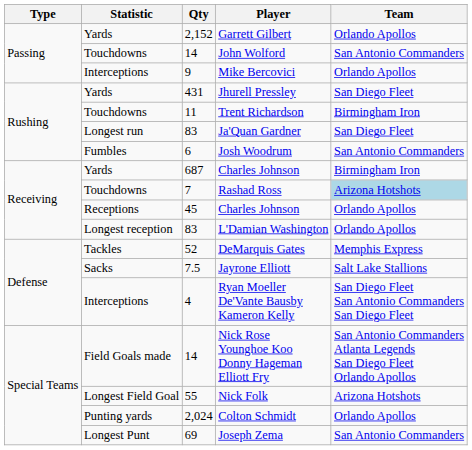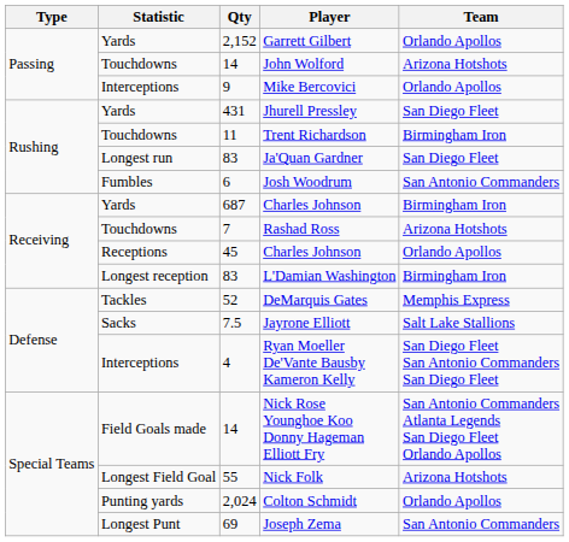 <table class="wikitable">
 <tr>
 <th>Type</th>
 <th>Statistic</th>
 <th>Qty</th>
 <th>Player</th>
 <th>Team</th>
 </tr>
 <tr>
 <td rowspan=3>Passing</td>
 <td>Yards</td>
 <td>2,152</td>
 <td><a href='#'>Garrett Gilbert</a></td>
 <td><a href='#'>Orlando Apollos</a></td>
 </tr>
 <tr>
 <td>Touchdowns</td>
 <td>14</td>
 <td><a href='#'>John Wolford</a></td>
-<td><a href='#'>San Antonio Commanders</a></td>
+<td><a href='#'>Arizona Hotshots</a></td>
 </tr>
 <tr>
 <td>Interceptions</td>
 <td>9</td>
 <td><a href='#'>Mike Bercovici</a></td>
 <td><a href='#'>Orlando Apollos</a></td>
 </tr>
 <tr>
 <td rowspan=4>Rushing</td>
 <td>Yards</td>
 <td>431</td>
 <td><a href='#'>Jhurell Pressley</a></td>
 <td><a href='#'>San Diego Fleet</a></td>
 </tr>
 <tr>
 <td>Touchdowns</td>
 <td>11</td>
 <td><a href='#'>Trent Richardson</a></td>
 <td><a href='#'>Birmingham Iron</a></td>
 </tr>
 <tr>
 <td>Longest run</td>
 <td>83</td>
 <td><a href='#'>Ja'Quan Gardner</a></td>
 <td><a href='#'>San Diego Fleet</a></td>
 </tr>
 <tr>
 <td>Fumbles</td>
 <td>6</td>
 <td><a href='#'>Josh Woodrum</a></td>
 <td><a href='#'>San Antonio Commanders</a></td>
 </tr>
 <tr>
 <td rowspan=4>Receiving</td>
 <td>Yards</td>
 <td>687</td>
 <td><a href='#'>Charles Johnson</a></td>
 <td><a href='#'>Birmingham Iron</a></td>
 </tr>
 <tr>
 <td>Touchdowns</td>
 <td>7</td>
 <td><a href='#'>Rashad Ross</a></td>
-<td style="background: lightblue;"><a href='#'>Arizona Hotshots</a></td>
+<td><a href='#'>Arizona Hotshots</a></td>
 </tr>
 <tr>
 <td>Receptions</td>
 <td>45</td>
 <td><a href='#'>Charles Johnson</a></td>
 <td><a href='#'>Orlando Apollos</a></td>
 </tr>
 <tr>
 <td>Longest reception</td>
 <td>83</td>
 <td><a href='#'>L'Damian Washington</a></td>
-<td><a href='#'>Orlando Apollos</a></td>
+<td><a href='#'>Birmingham Iron</a></td>
 </tr>
 <tr>
 <td rowspan=3>Defense</td>
 <td>Tackles</td>
 <td>52</td>
 <td><a href='#'>DeMarquis Gates</a></td>
 <td><a href='#'>Memphis Express</a></td>
 </tr>
 <tr>
 <td>Sacks</td>
 <td>7.5</td>
 <td><a href='#'>Jayrone Elliott</a></td>
 <td><a href='#'>Salt Lake Stallions</a></td>
 </tr>
 <tr>
 <td>Interceptions</td>
 <td>4</td>
 <td><a href='#'>Ryan Moeller</a><br><a href='#'>De'Vante Bausby</a><br><a href='#'>Kameron Kelly</a></td>
 <td><a href='#'>San Diego Fleet</a><br><a href='#'>San Antonio Commanders</a><br><a href='#'>San Diego Fleet</a></td>
 </tr>
 <tr>
 <td rowspan=4>Special Teams</td>
 <td>Field Goals made</td>
 <td>14</td>
 <td><a href='#'>Nick Rose</a><br><a href='#'>Younghoe Koo</a><br><a href='#'>Donny Hageman</a><br><a href='#'>Elliott Fry</a></td>
 <td><a href='#'>San Antonio Commanders</a><br><a href='#'>Atlanta Legends</a><br><a href='#'>San Diego Fleet</a><br><a href='#'>Orlando Apollos</a></td>
 </tr>
 <tr>
 <td>Longest Field Goal</td>
 <td>55</td>
 <td><a href='#'>Nick Folk</a></td>
 <td><a href='#'>Arizona Hotshots</a></td>
 </tr>
 <tr>
 <td>Punting yards</td>
 <td>2,024</td>
 <td><a href='#'>Colton Schmidt</a></td>
 <td><a href='#'>Orlando Apollos</a></td>
 </tr>
 <tr>
 <td>Longest Punt</td>
 <td>69</td>
 <td><a href='#'>Joseph Zema</a></td>
 <td><a href='#'>San Antonio Commanders</a></td>
 </tr>
 </table>
